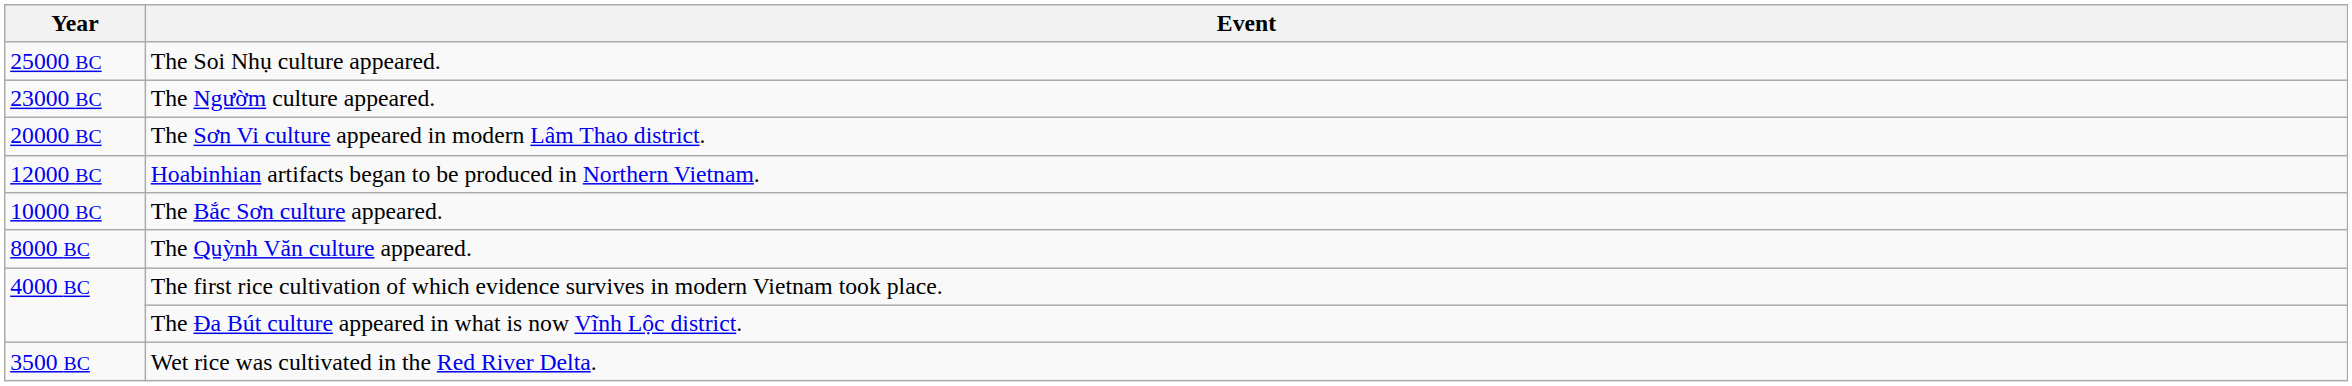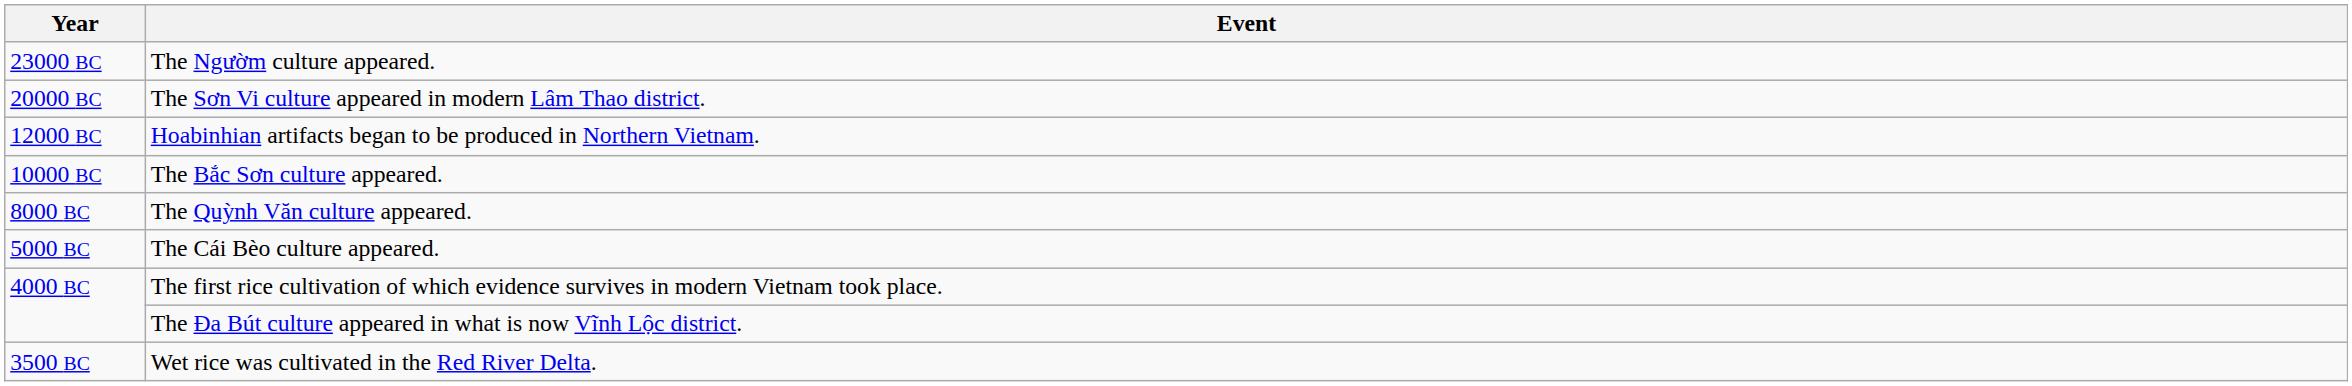 <table class="wikitable" width="100%">
 <tr>
 <th style="width:6%">Year</th>
 <th>Event</th>
-</tr>
-<tr>
-<td><a href='#'>25000 <small>BC</small></a></td>
-<td>The Soi Nhụ culture appeared.</td>
 </tr>
 <tr>
 <td><a href='#'>23000 <small>BC</small></a></td>
 <td>The <a href='#'>Ngườm</a> culture appeared.</td>
 </tr>
 <tr>
 <td><a href='#'>20000 <small>BC</small></a></td>
 <td>The <a href='#'>Sơn Vi culture</a> appeared in modern <a href='#'>Lâm Thao district</a>.</td>
 </tr>
 <tr>
 <td><a href='#'>12000 <small>BC</small></a></td>
 <td><a href='#'>Hoabinhian</a> artifacts began to be produced in <a href='#'>Northern Vietnam</a>.</td>
 </tr>
 <tr>
 <td><a href='#'>10000 <small>BC</small></a></td>
 <td>The <a href='#'>Bắc Sơn culture</a> appeared.</td>
 </tr>
 <tr>
 <td><a href='#'>8000 <small>BC</small></a></td>
 <td>The <a href='#'>Quỳnh Văn culture</a> appeared.</td>
 </tr>
 <tr>
+<td><a href='#'>5000 <small>BC</small></a></td>
+<td>The Cái Bèo culture appeared.</td>
+</tr>
+<tr>
 <td rowspan="2" valign="top"><a href='#'>4000 <small>BC</small></a></td>
 <td>The first rice cultivation of which evidence survives in modern Vietnam took place.</td>
 </tr>
 <tr>
 <td>The <a href='#'>Đa Bút culture</a> appeared in what is now <a href='#'>Vĩnh Lộc district</a>.</td>
 </tr>
 <tr>
 <td><a href='#'>3500 <small>BC</small></a></td>
 <td>Wet rice was cultivated in the <a href='#'>Red River Delta</a>.</td>
 </tr>
 </table>
